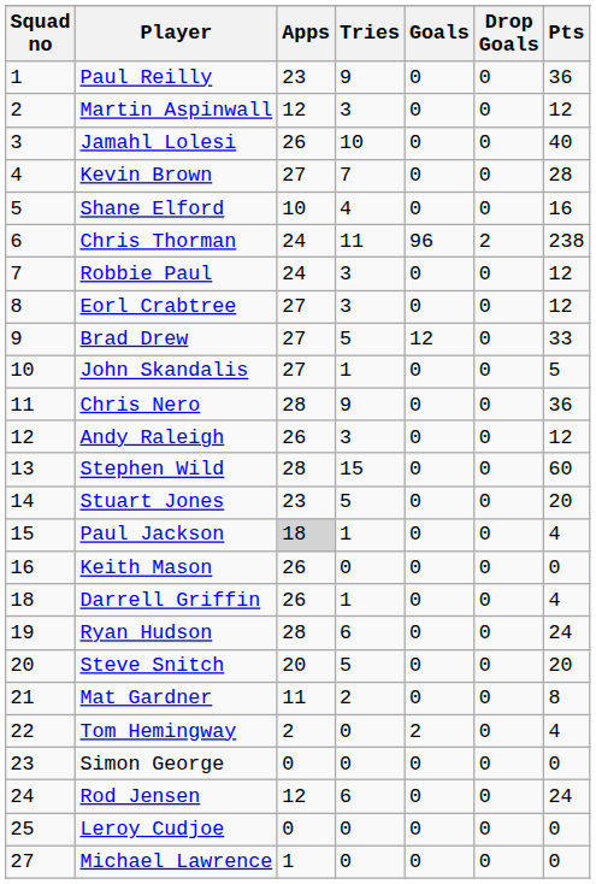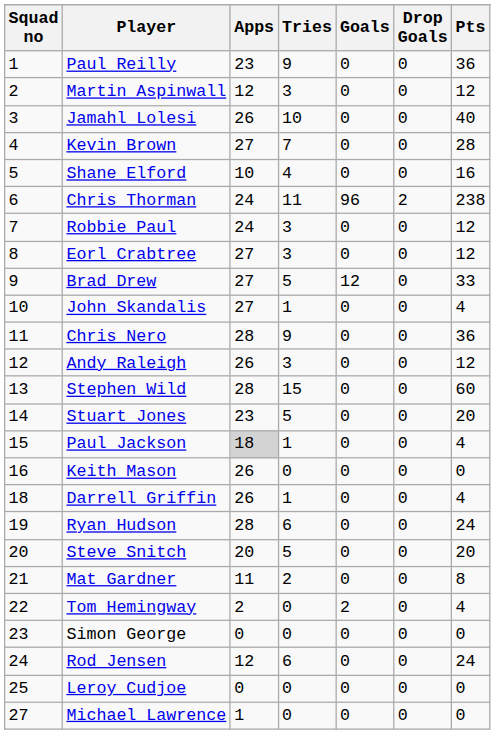 <table class="wikitable sortable">
 <tr bgcolor="#efefef">
 </tr>
 <tr bgcolor="#efefef">
 </tr>
 <tr>
 <th>Squad<br>no</th>
 <th>Player</th>
 <th>Apps</th>
 <th>Tries</th>
 <th>Goals</th>
 <th>Drop<br>Goals</th>
 <th>Pts</th>
 </tr>
 <tr>
 <td>1</td>
 <td><a href='#'>Paul Reilly</a></td>
 <td>23</td>
 <td>9</td>
 <td>0</td>
 <td>0</td>
 <td>36</td>
 </tr>
 <tr>
 <td>2</td>
 <td><a href='#'>Martin Aspinwall</a></td>
 <td>12</td>
 <td>3</td>
 <td>0</td>
 <td>0</td>
 <td>12</td>
 </tr>
 <tr>
 <td>3</td>
 <td><a href='#'>Jamahl Lolesi</a></td>
 <td>26</td>
 <td>10</td>
 <td>0</td>
 <td>0</td>
 <td>40</td>
 </tr>
 <tr>
 <td>4</td>
 <td><a href='#'>Kevin Brown</a></td>
 <td>27</td>
 <td>7</td>
 <td>0</td>
 <td>0</td>
 <td>28</td>
 </tr>
 <tr>
 <td>5</td>
 <td><a href='#'>Shane Elford</a></td>
 <td>10</td>
 <td>4</td>
 <td>0</td>
 <td>0</td>
 <td>16</td>
 </tr>
 <tr>
 <td>6</td>
 <td><a href='#'>Chris Thorman</a></td>
 <td>24</td>
 <td>11</td>
 <td>96</td>
 <td>2</td>
 <td>238</td>
 </tr>
 <tr>
 <td>7</td>
 <td><a href='#'>Robbie Paul</a></td>
 <td>24</td>
 <td>3</td>
 <td>0</td>
 <td>0</td>
 <td>12</td>
 </tr>
 <tr>
 <td>8</td>
 <td><a href='#'>Eorl Crabtree</a></td>
 <td>27</td>
 <td>3</td>
 <td>0</td>
 <td>0</td>
 <td>12</td>
 </tr>
 <tr>
 <td>9</td>
 <td><a href='#'>Brad Drew</a></td>
 <td>27</td>
 <td>5</td>
 <td>12</td>
 <td>0</td>
 <td>33</td>
 </tr>
 <tr>
 <td>10</td>
 <td><a href='#'>John Skandalis</a></td>
 <td>27</td>
 <td>1</td>
 <td>0</td>
 <td>0</td>
-<td>5</td>
+<td>4</td>
 </tr>
 <tr>
 <td>11</td>
 <td><a href='#'>Chris Nero</a></td>
 <td>28</td>
 <td>9</td>
 <td>0</td>
 <td>0</td>
 <td>36</td>
 </tr>
 <tr>
 <td>12</td>
 <td><a href='#'>Andy Raleigh</a></td>
 <td>26</td>
 <td>3</td>
 <td>0</td>
 <td>0</td>
 <td>12</td>
 </tr>
 <tr>
 <td>13</td>
 <td><a href='#'>Stephen Wild</a></td>
 <td>28</td>
 <td>15</td>
 <td>0</td>
 <td>0</td>
 <td>60</td>
 </tr>
 <tr>
 <td>14</td>
 <td><a href='#'>Stuart Jones</a></td>
 <td>23</td>
 <td>5</td>
 <td>0</td>
 <td>0</td>
 <td>20</td>
 </tr>
 <tr>
 <td>15</td>
 <td><a href='#'>Paul Jackson</a></td>
 <td style="background: lightgrey;">18</td>
 <td>1</td>
 <td>0</td>
 <td>0</td>
 <td>4</td>
 </tr>
 <tr>
 <td>16</td>
 <td><a href='#'>Keith Mason</a></td>
 <td>26</td>
 <td>0</td>
 <td>0</td>
 <td>0</td>
 <td>0</td>
 </tr>
 <tr>
 <td>18</td>
 <td><a href='#'>Darrell Griffin</a></td>
 <td>26</td>
 <td>1</td>
 <td>0</td>
 <td>0</td>
 <td>4</td>
 </tr>
 <tr>
 <td>19</td>
 <td><a href='#'>Ryan Hudson</a></td>
 <td>28</td>
 <td>6</td>
 <td>0</td>
 <td>0</td>
 <td>24</td>
 </tr>
 <tr>
 <td>20</td>
 <td><a href='#'>Steve Snitch</a></td>
 <td>20</td>
 <td>5</td>
 <td>0</td>
 <td>0</td>
 <td>20</td>
 </tr>
 <tr>
 <td>21</td>
 <td><a href='#'>Mat Gardner</a></td>
 <td>11</td>
 <td>2</td>
 <td>0</td>
 <td>0</td>
 <td>8</td>
 </tr>
 <tr>
 <td>22</td>
 <td><a href='#'>Tom Hemingway</a></td>
 <td>2</td>
 <td>0</td>
 <td>2</td>
 <td>0</td>
 <td>4</td>
 </tr>
 <tr>
 <td>23</td>
 <td>Simon George</td>
 <td>0</td>
 <td>0</td>
 <td>0</td>
 <td>0</td>
 <td>0</td>
 </tr>
 <tr>
 <td>24</td>
 <td><a href='#'>Rod Jensen</a></td>
 <td>12</td>
 <td>6</td>
 <td>0</td>
 <td>0</td>
 <td>24</td>
 </tr>
 <tr>
 <td>25</td>
 <td><a href='#'>Leroy Cudjoe</a></td>
 <td>0</td>
 <td>0</td>
 <td>0</td>
 <td>0</td>
 <td>0</td>
 </tr>
 <tr>
 <td>27</td>
 <td><a href='#'>Michael Lawrence</a></td>
 <td>1</td>
 <td>0</td>
 <td>0</td>
 <td>0</td>
 <td>0</td>
 </tr>
 </table>
